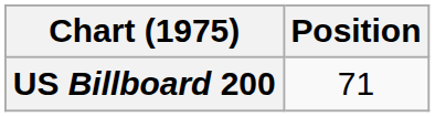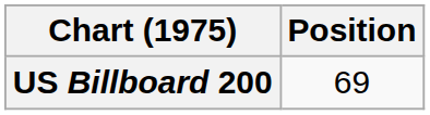 <table class="wikitable sortable plainrowheaders" style="text-align:center">
 <tr>
 <th scope="col">Chart (1975)</th>
 <th scope="col">Position</th>
 </tr>
 <tr>
 <th scope="row">US <em>Billboard</em> 200</th>
-<td align="center">71</td>
+<td align="center">69</td>
 </tr>
 </table>
